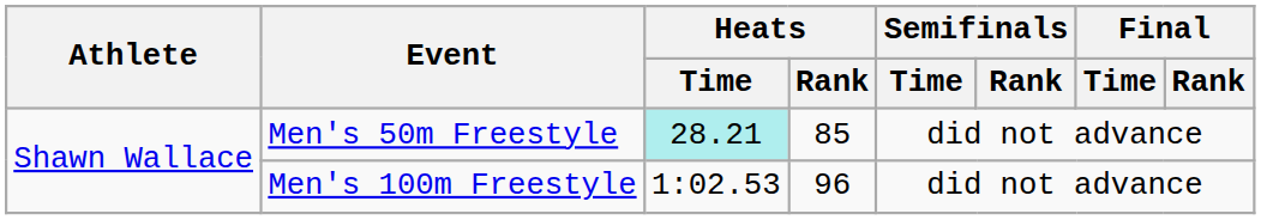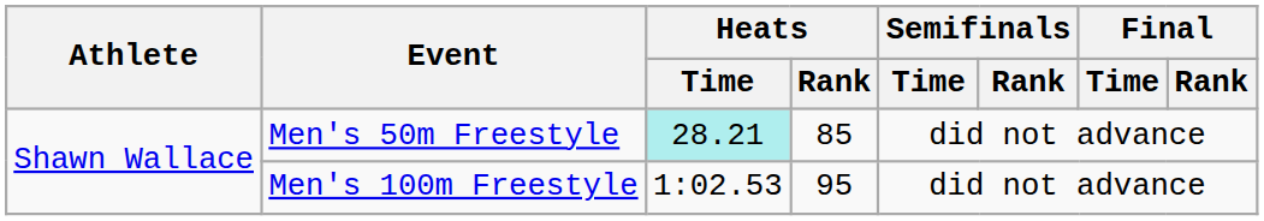 <table class=wikitable style="font-size:90%">
 <tr>
 <th rowspan="2">Athlete</th>
 <th rowspan="2">Event</th>
 <th colspan="2">Heats</th>
 <th colspan="2">Semifinals</th>
 <th colspan="2">Final</th>
 </tr>
 <tr>
 <th>Time</th>
 <th>Rank</th>
 <th>Time</th>
 <th>Rank</th>
 <th>Time</th>
 <th>Rank</th>
 </tr>
 <tr>
 <td rowspan="2"><a href='#'>Shawn Wallace</a></td>
 <td><a href='#'>Men's 50m Freestyle</a></td>
 <td align=center style="background: paleturquoise;">28.21</td>
 <td align=center>85</td>
 <td align=center colspan=4>did not advance</td>
 </tr>
 <tr>
 <td><a href='#'>Men's 100m Freestyle</a></td>
 <td align=center>1:02.53</td>
-<td align=center>96</td>
+<td align=center>95</td>
 <td align=center colspan=4>did not advance</td>
 </tr>
 </table>
